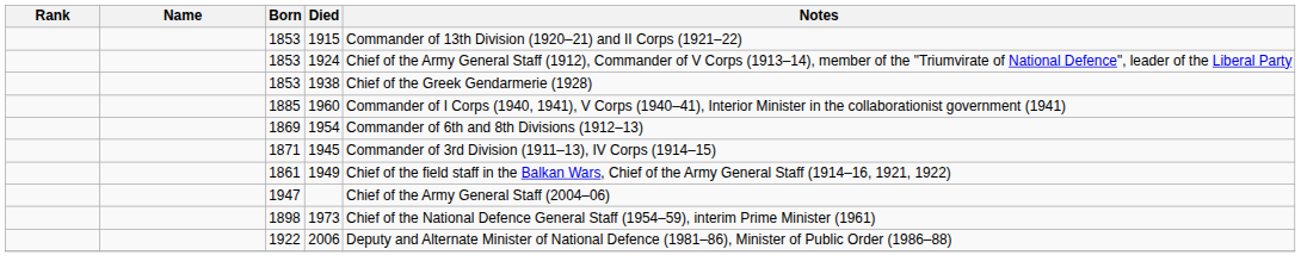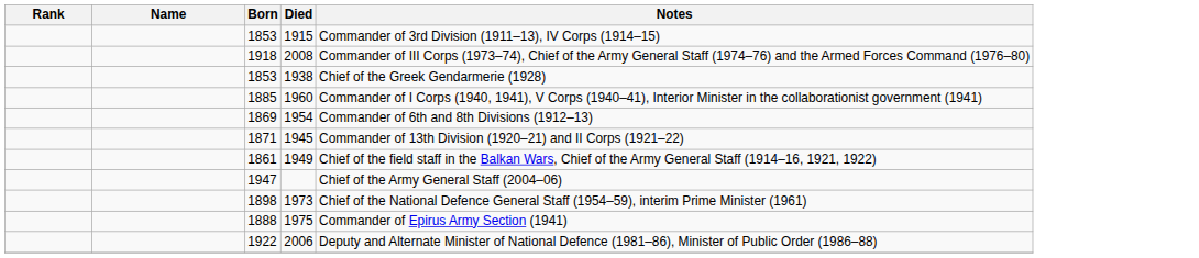 <table class="wikitable sortable">
 <tr>
 <th width="100">Rank</th>
 <th width="180">Name</th>
 <th width="30">Born</th>
 <th width="30">Died</th>
 <th>Notes</th>
 </tr>
 <tr>
 <td></td>
 <td></td>
 <td>1853</td>
 <td>1915</td>
-<td>Commander of 13th Division (1920–21) and II Corps (1921–22)</td>
+<td>Commander of 3rd Division (1911–13), IV Corps (1914–15)</td>
 </tr>
 <tr>
 <td></td>
 <td></td>
-<td>1853</td>
-<td>1924</td>
-<td>Chief of the Army General Staff (1912), Commander of V Corps (1913–14), member of the "Triumvirate of <a href='#'>National Defence</a>", leader of the <a href='#'>Liberal Party</a></td>
+<td>1918</td>
+<td>2008</td>
+<td>Commander of III Corps (1973–74), Chief of the Army General Staff (1974–76) and the Armed Forces Command (1976–80)</td>
 </tr>
 <tr>
 <td></td>
 <td></td>
 <td>1853</td>
 <td>1938</td>
 <td>Chief of the Greek Gendarmerie (1928)</td>
 </tr>
 <tr>
 <td></td>
 <td></td>
 <td>1885</td>
 <td>1960</td>
 <td>Commander of I Corps (1940, 1941), V Corps (1940–41), Interior Minister in the collaborationist government (1941)</td>
 </tr>
 <tr>
 <td></td>
 <td></td>
 <td>1869</td>
 <td>1954</td>
 <td>Commander of 6th and 8th Divisions (1912–13)</td>
 </tr>
 <tr>
 <td></td>
 <td></td>
 <td>1871</td>
 <td>1945</td>
-<td>Commander of 3rd Division (1911–13), IV Corps (1914–15)</td>
+<td>Commander of 13th Division (1920–21) and II Corps (1921–22)</td>
 </tr>
 <tr>
 <td></td>
 <td></td>
 <td>1861</td>
 <td>1949</td>
 <td>Chief of the field staff in the <a href='#'>Balkan Wars</a>, Chief of the Army General Staff (1914–16, 1921, 1922)</td>
 </tr>
 <tr>
 <td></td>
 <td></td>
 <td>1947</td>
 <td></td>
 <td>Chief of the Army General Staff (2004–06)</td>
 </tr>
 <tr>
 <td></td>
 <td></td>
 <td>1898</td>
 <td>1973</td>
 <td>Chief of the National Defence General Staff (1954–59), interim Prime Minister (1961)</td>
 </tr>
 <tr>
 <td></td>
 <td></td>
+<td>1888</td>
+<td>1975</td>
+<td>Commander of <a href='#'>Epirus Army Section</a> (1941)</td>
+</tr>
+<tr>
+<td></td>
+<td></td>
 <td>1922</td>
 <td>2006</td>
 <td>Deputy and Alternate Minister of National Defence (1981–86), Minister of Public Order (1986–88)</td>
 </tr>
 <tr>
 </tr>
 </table>
